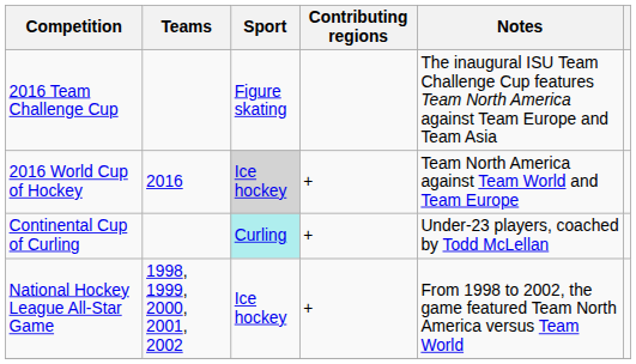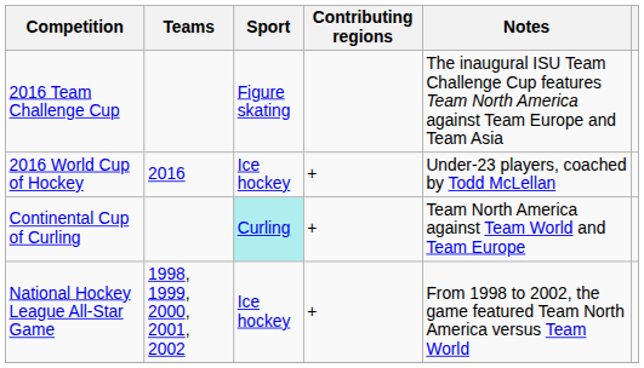 <table class=wikitable>
 <tr>
 <th>Competition</th>
 <th>Teams</th>
 <th>Sport</th>
 <th>Contributing regions</th>
 <th>Notes</th>
 <th></th>
 </tr>
 <tr>
 <td><a href='#'>2016 Team Challenge Cup</a></td>
 <td></td>
 <td><a href='#'>Figure skating</a></td>
 <td></td>
 <td>The inaugural ISU Team Challenge Cup features <em>Team North America</em> against Team Europe and Team Asia</td>
 <td></td>
 </tr>
 <tr>
 <td><a href='#'>2016 World Cup of Hockey</a></td>
 <td><a href='#'>2016</a></td>
-<td style="background: lightgrey;"><a href='#'>Ice hockey</a></td>
+<td><a href='#'>Ice hockey</a></td>
 <td> + </td>
-<td>Team North America against <a href='#'>Team World</a> and <a href='#'>Team Europe</a></td>
+<td>Under-23 players, coached by <a href='#'>Todd McLellan</a></td>
 <td></td>
 </tr>
 <tr>
 <td><a href='#'>Continental Cup of Curling</a></td>
 <td></td>
 <td style="background: paleturquoise;"><a href='#'>Curling</a></td>
 <td> + </td>
-<td>Under-23 players, coached by <a href='#'>Todd McLellan</a></td>
+<td>Team North America against <a href='#'>Team World</a> and <a href='#'>Team Europe</a></td>
 <td></td>
 </tr>
 <tr>
 <td><a href='#'>National Hockey League All-Star Game</a></td>
 <td><a href='#'>1998</a>, <a href='#'>1999</a>, <a href='#'>2000</a>, <a href='#'>2001</a>, <a href='#'>2002</a></td>
 <td><a href='#'>Ice hockey</a></td>
 <td> + </td>
 <td><br>From 1998 to 2002, the game featured Team North America versus <a href='#'>Team World</a></td>
 <td></td>
 </tr>
 <tr>
 </tr>
 </table>
